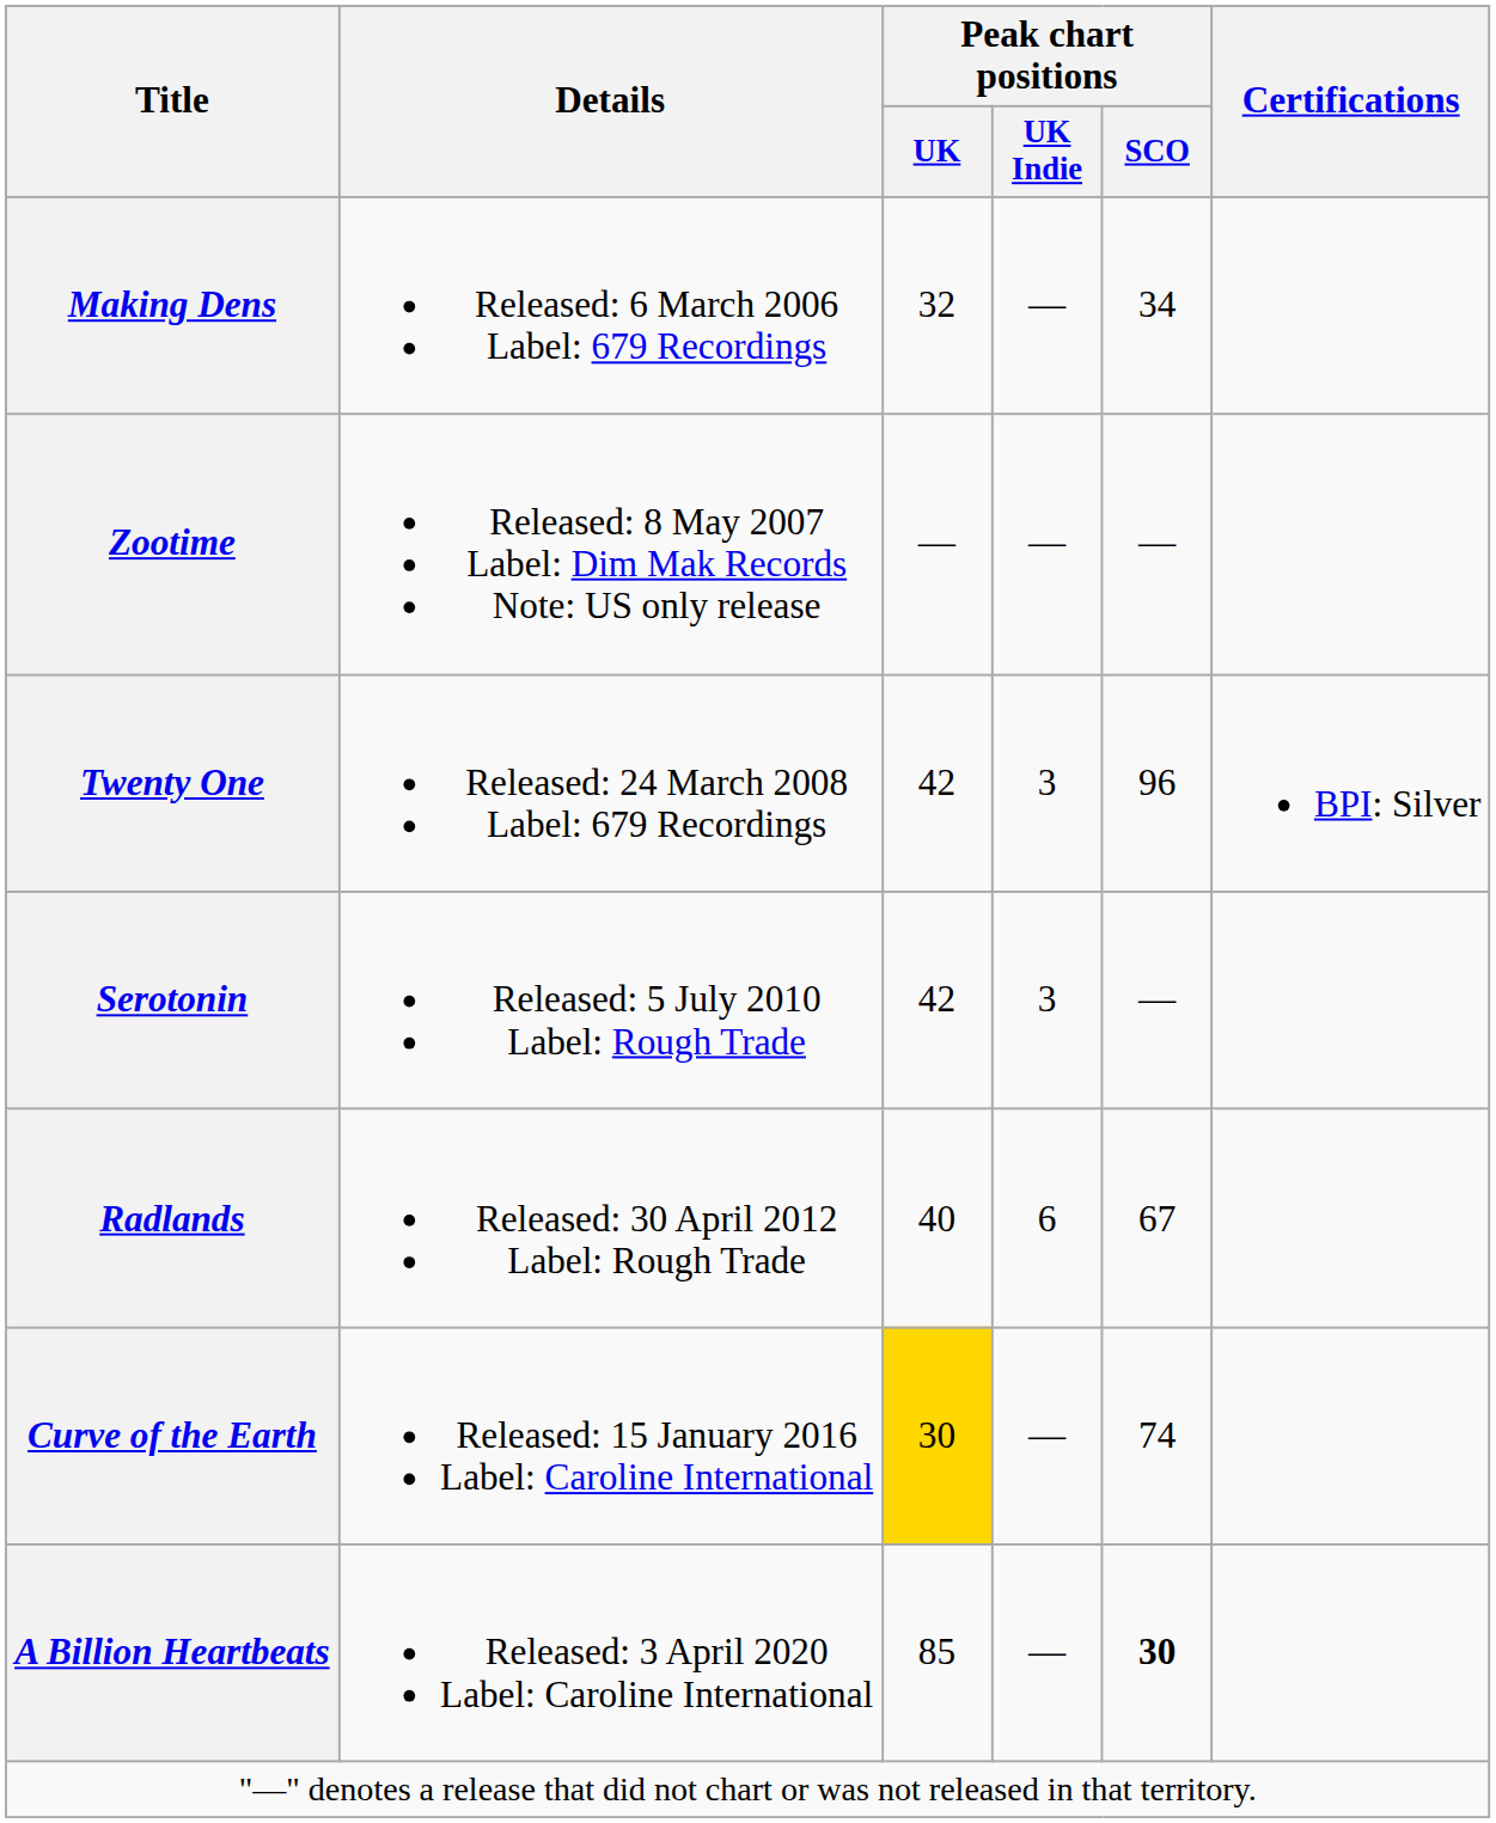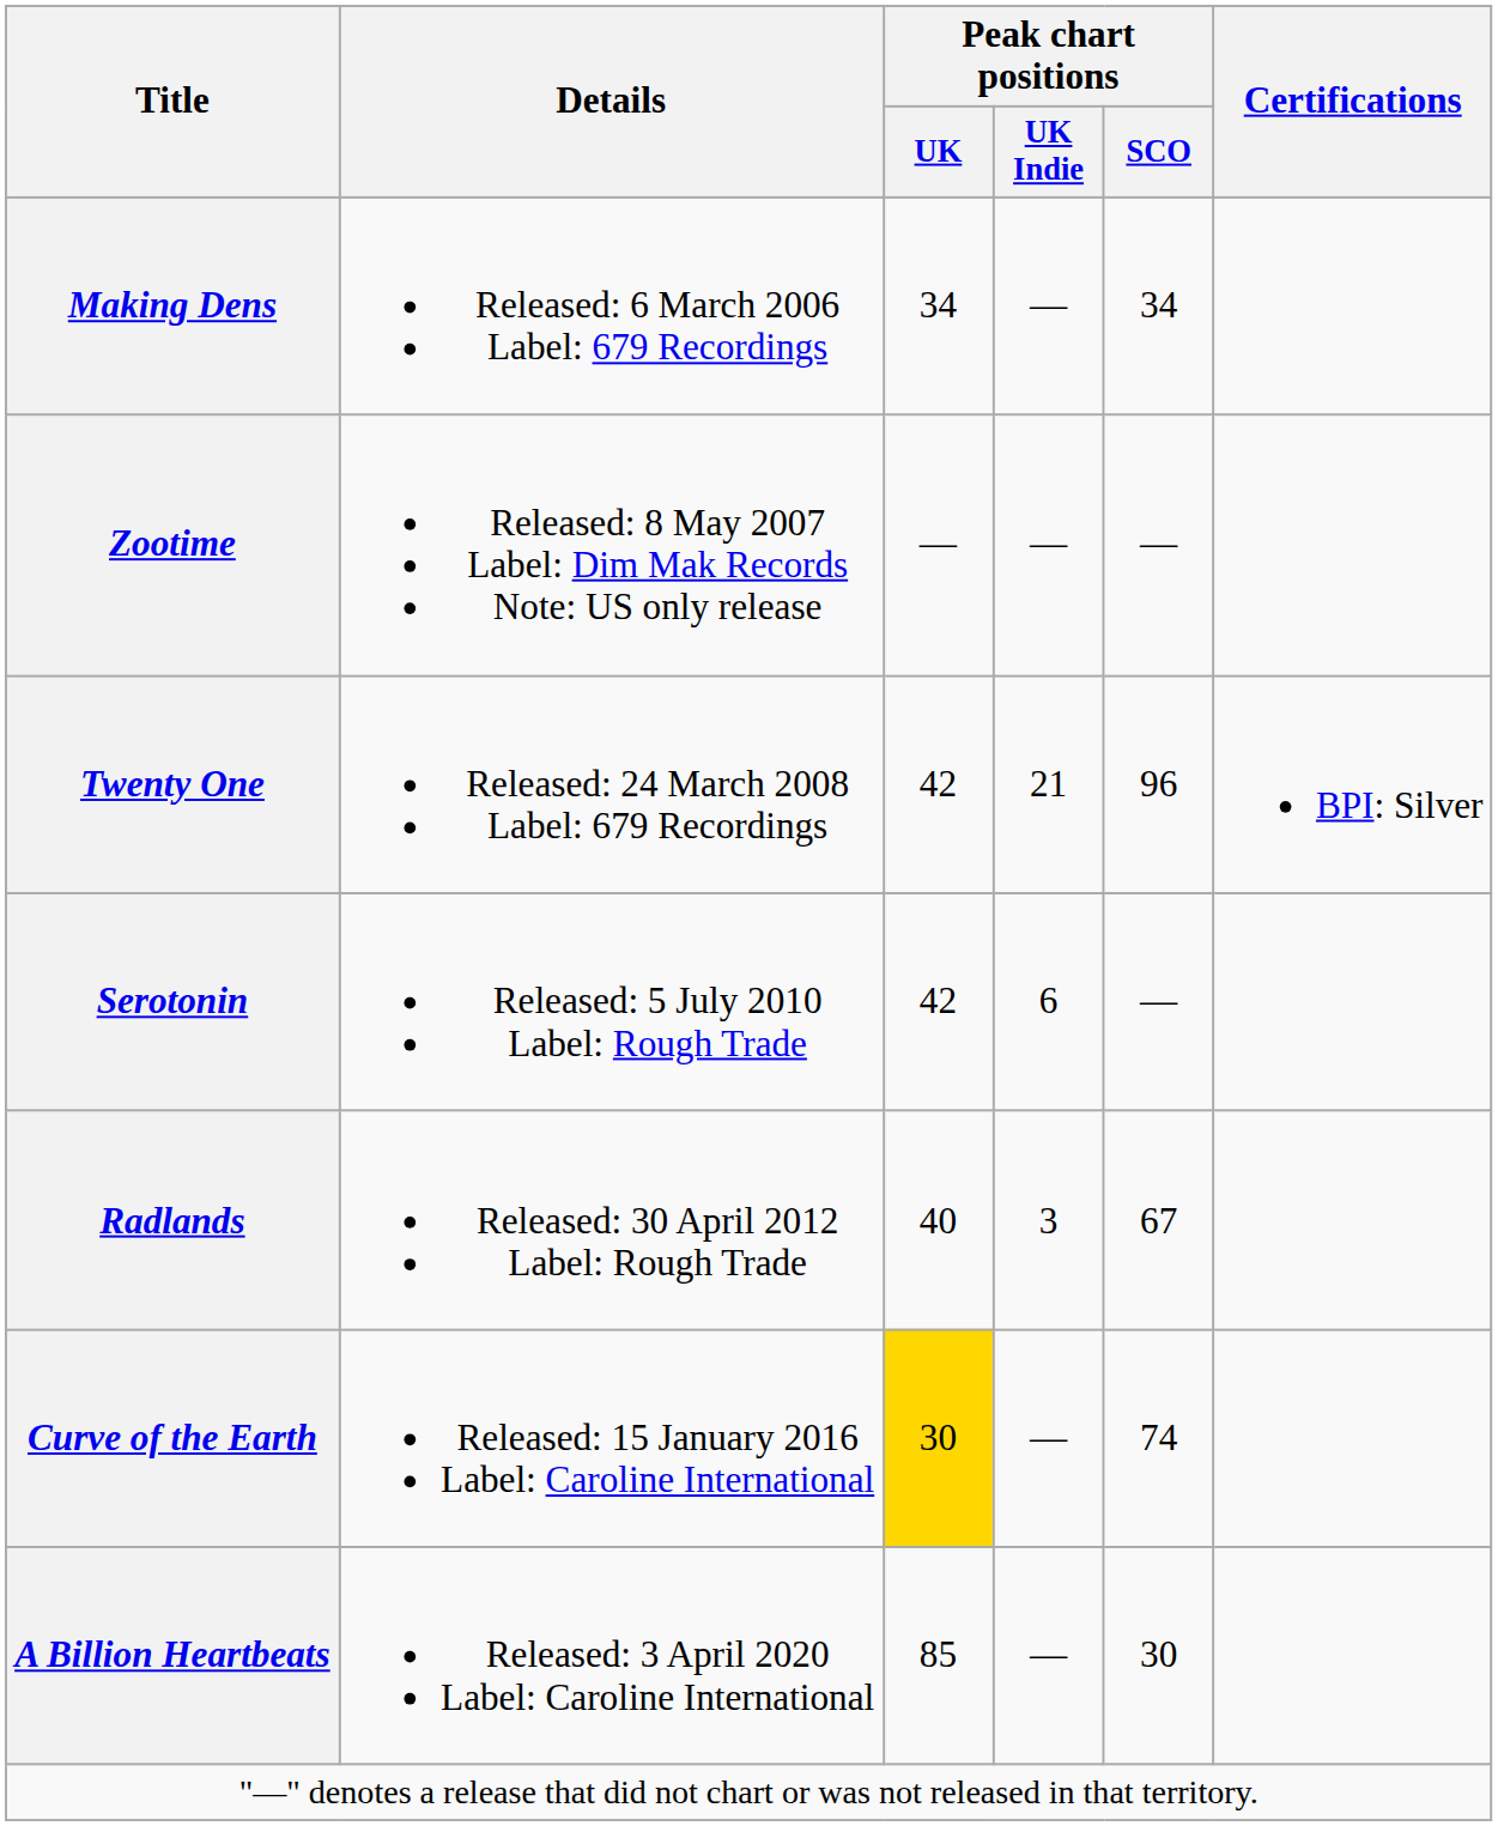 <table class="wikitable plainrowheaders" style="text-align:center;">
 <tr>
 <th scope="col" rowspan="2">Title</th>
 <th scope="col" rowspan="2">Details</th>
 <th scope="col" colspan="3">Peak chart positions</th>
 <th scope="col" rowspan="2"><a href='#'>Certifications</a></th>
 </tr>
 <tr>
 <th scope="col" style="width:3em;font-size:85%;"><a href='#'>UK</a><br></th>
 <th scope="col" style="width:3em;font-size:85%;"><a href='#'>UK<br>Indie</a><br></th>
 <th scope="col" style="width:3em;font-size:85%;"><a href='#'>SCO</a><br></th>
 </tr>
 <tr>
 <th scope="row"><em><a href='#'>Making Dens</a></em></th>
 <td><br><ul><li>Released: 6 March 2006</li><li>Label: <a href='#'>679 Recordings</a></li></ul></td>
-<td>32</td>
+<td>34</td>
 <td>—</td>
 <td>34</td>
 <td></td>
 </tr>
 <tr>
 <th scope="row"><em><a href='#'>Zootime</a></em></th>
 <td><br><ul><li>Released: 8 May 2007</li><li>Label: <a href='#'>Dim Mak Records</a></li><li>Note: US only release</li></ul></td>
 <td>—</td>
 <td>—</td>
 <td>—</td>
 <td></td>
 </tr>
 <tr>
 <th scope="row"><em><a href='#'>Twenty One</a></em></th>
 <td><br><ul><li>Released: 24 March 2008</li><li>Label: 679 Recordings</li></ul></td>
 <td>42</td>
-<td>3</td>
+<td>21</td>
 <td>96</td>
 <td><br><ul><li><a href='#'>BPI</a>: Silver</li></ul></td>
 </tr>
 <tr>
 <th scope="row"><em><a href='#'>Serotonin</a></em></th>
 <td><br><ul><li>Released: 5 July 2010</li><li>Label: <a href='#'>Rough Trade</a></li></ul></td>
 <td>42</td>
-<td>3</td>
+<td>6</td>
 <td>—</td>
 <td></td>
 </tr>
 <tr>
 <th scope="row"><em><a href='#'>Radlands</a></em></th>
 <td><br><ul><li>Released: 30 April 2012</li><li>Label: Rough Trade</li></ul></td>
 <td>40</td>
-<td>6</td>
+<td>3</td>
 <td>67</td>
 <td></td>
 </tr>
 <tr>
 <th scope="row"><em><a href='#'>Curve of the Earth</a></em></th>
 <td><br><ul><li>Released: 15 January 2016</li><li>Label: <a href='#'>Caroline International</a></li></ul></td>
 <td style="background: gold;">30</td>
 <td>—</td>
 <td>74</td>
 <td></td>
 </tr>
 <tr>
 <th scope="row"><em><a href='#'>A Billion Heartbeats</a></em></th>
 <td><br><ul><li>Released: 3 April 2020</li><li>Label: Caroline International</li></ul></td>
 <td>85</td>
 <td>—</td>
-<td><strong>30</strong></td>
+<td>30</td>
 <td></td>
 </tr>
 <tr>
 <td colspan="13" style="font-size:90%">"—" denotes a release that did not chart or was not released in that territory.</td>
 </tr>
 </table>
